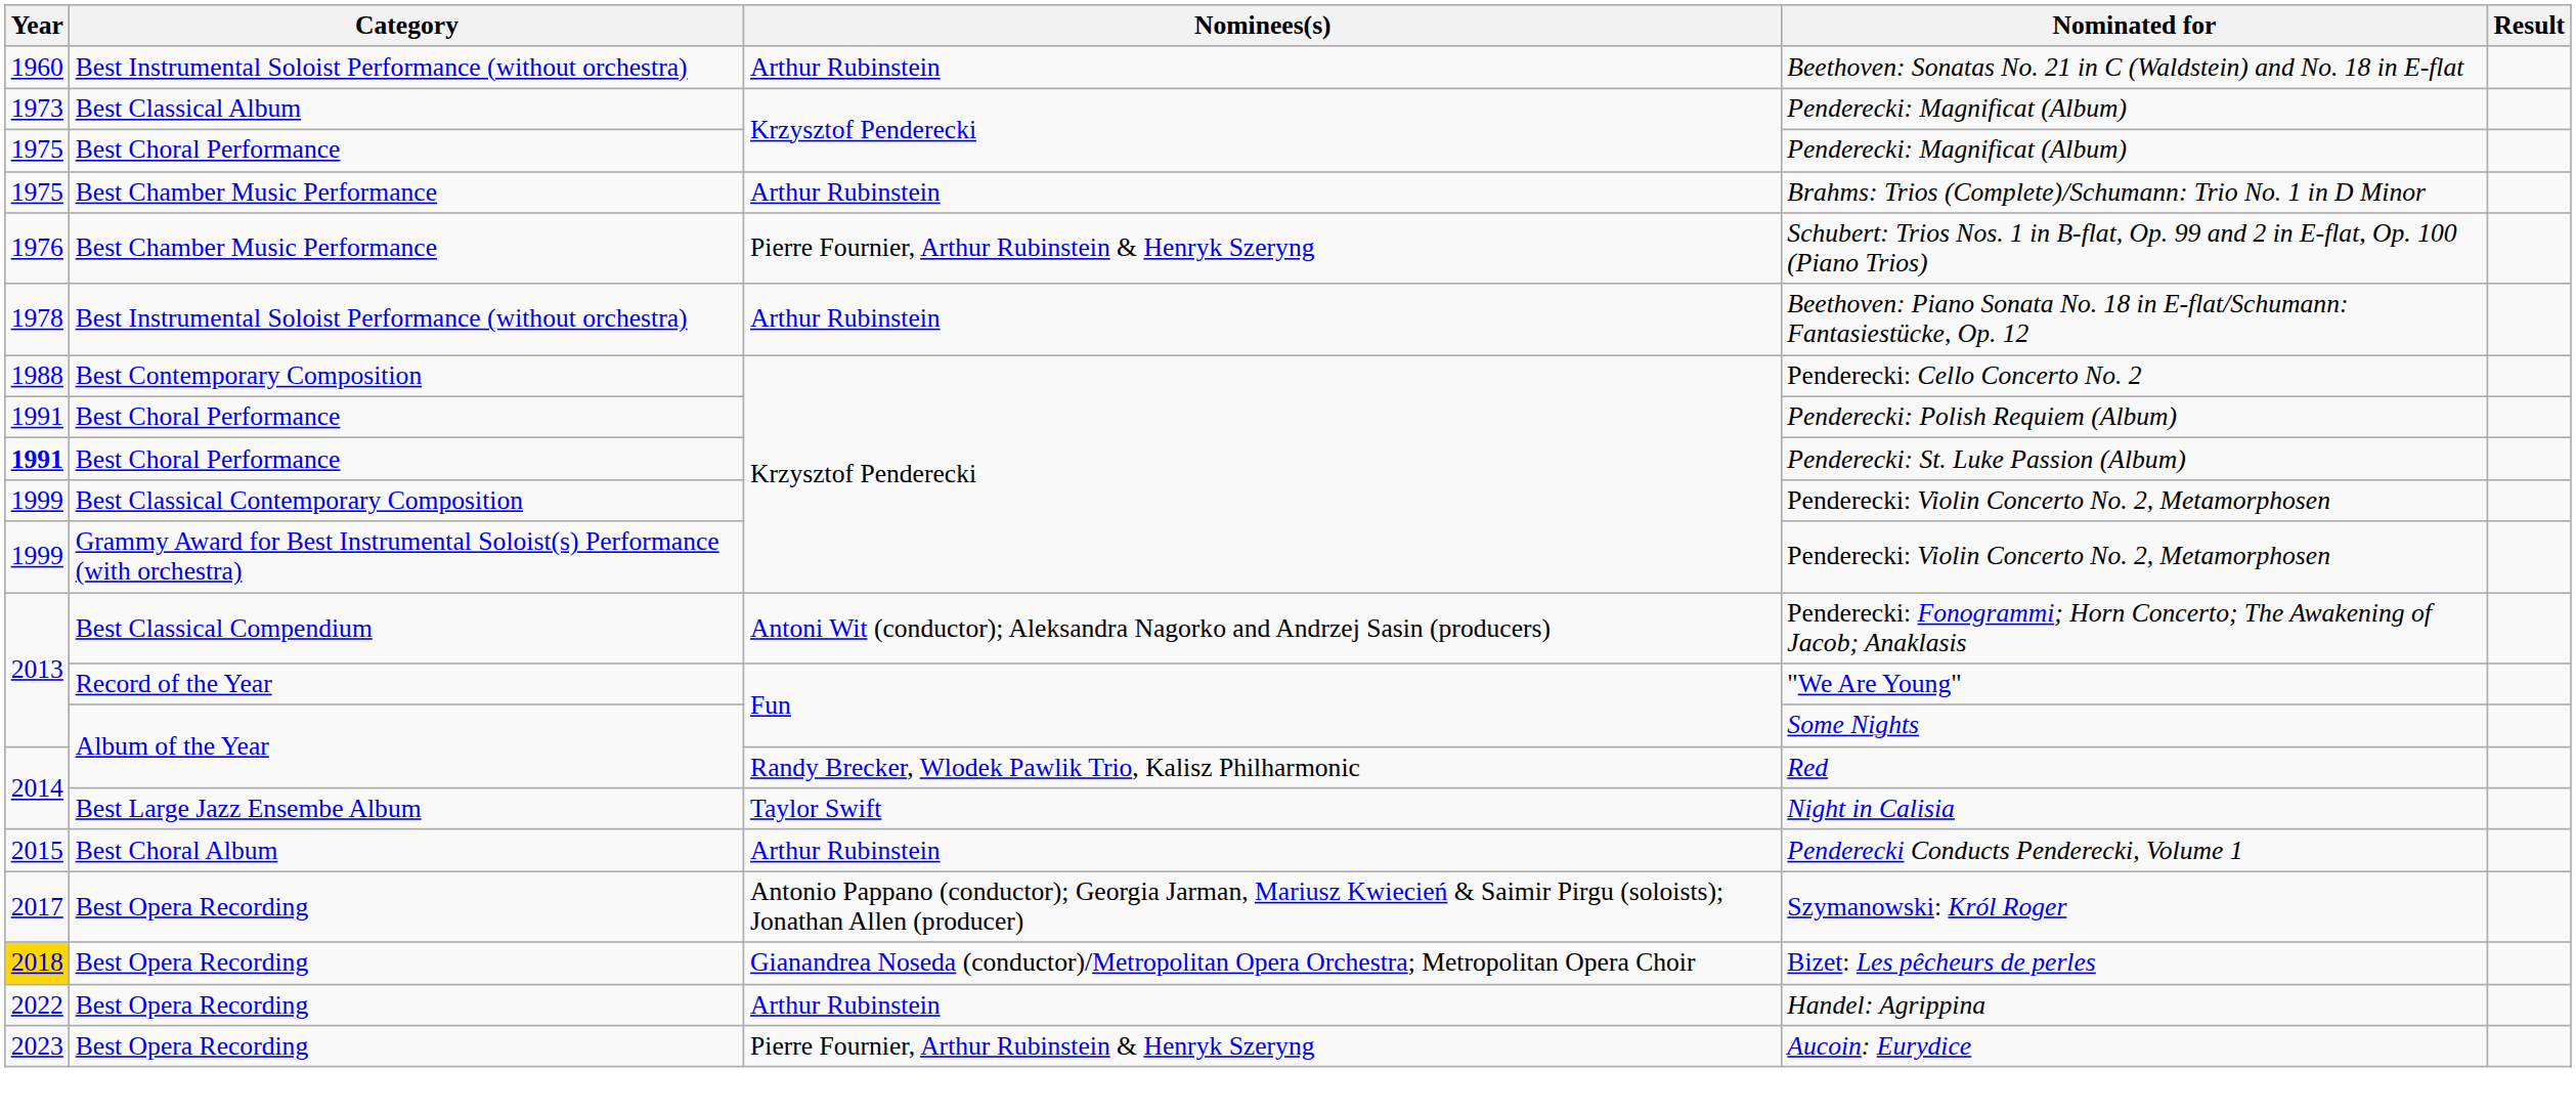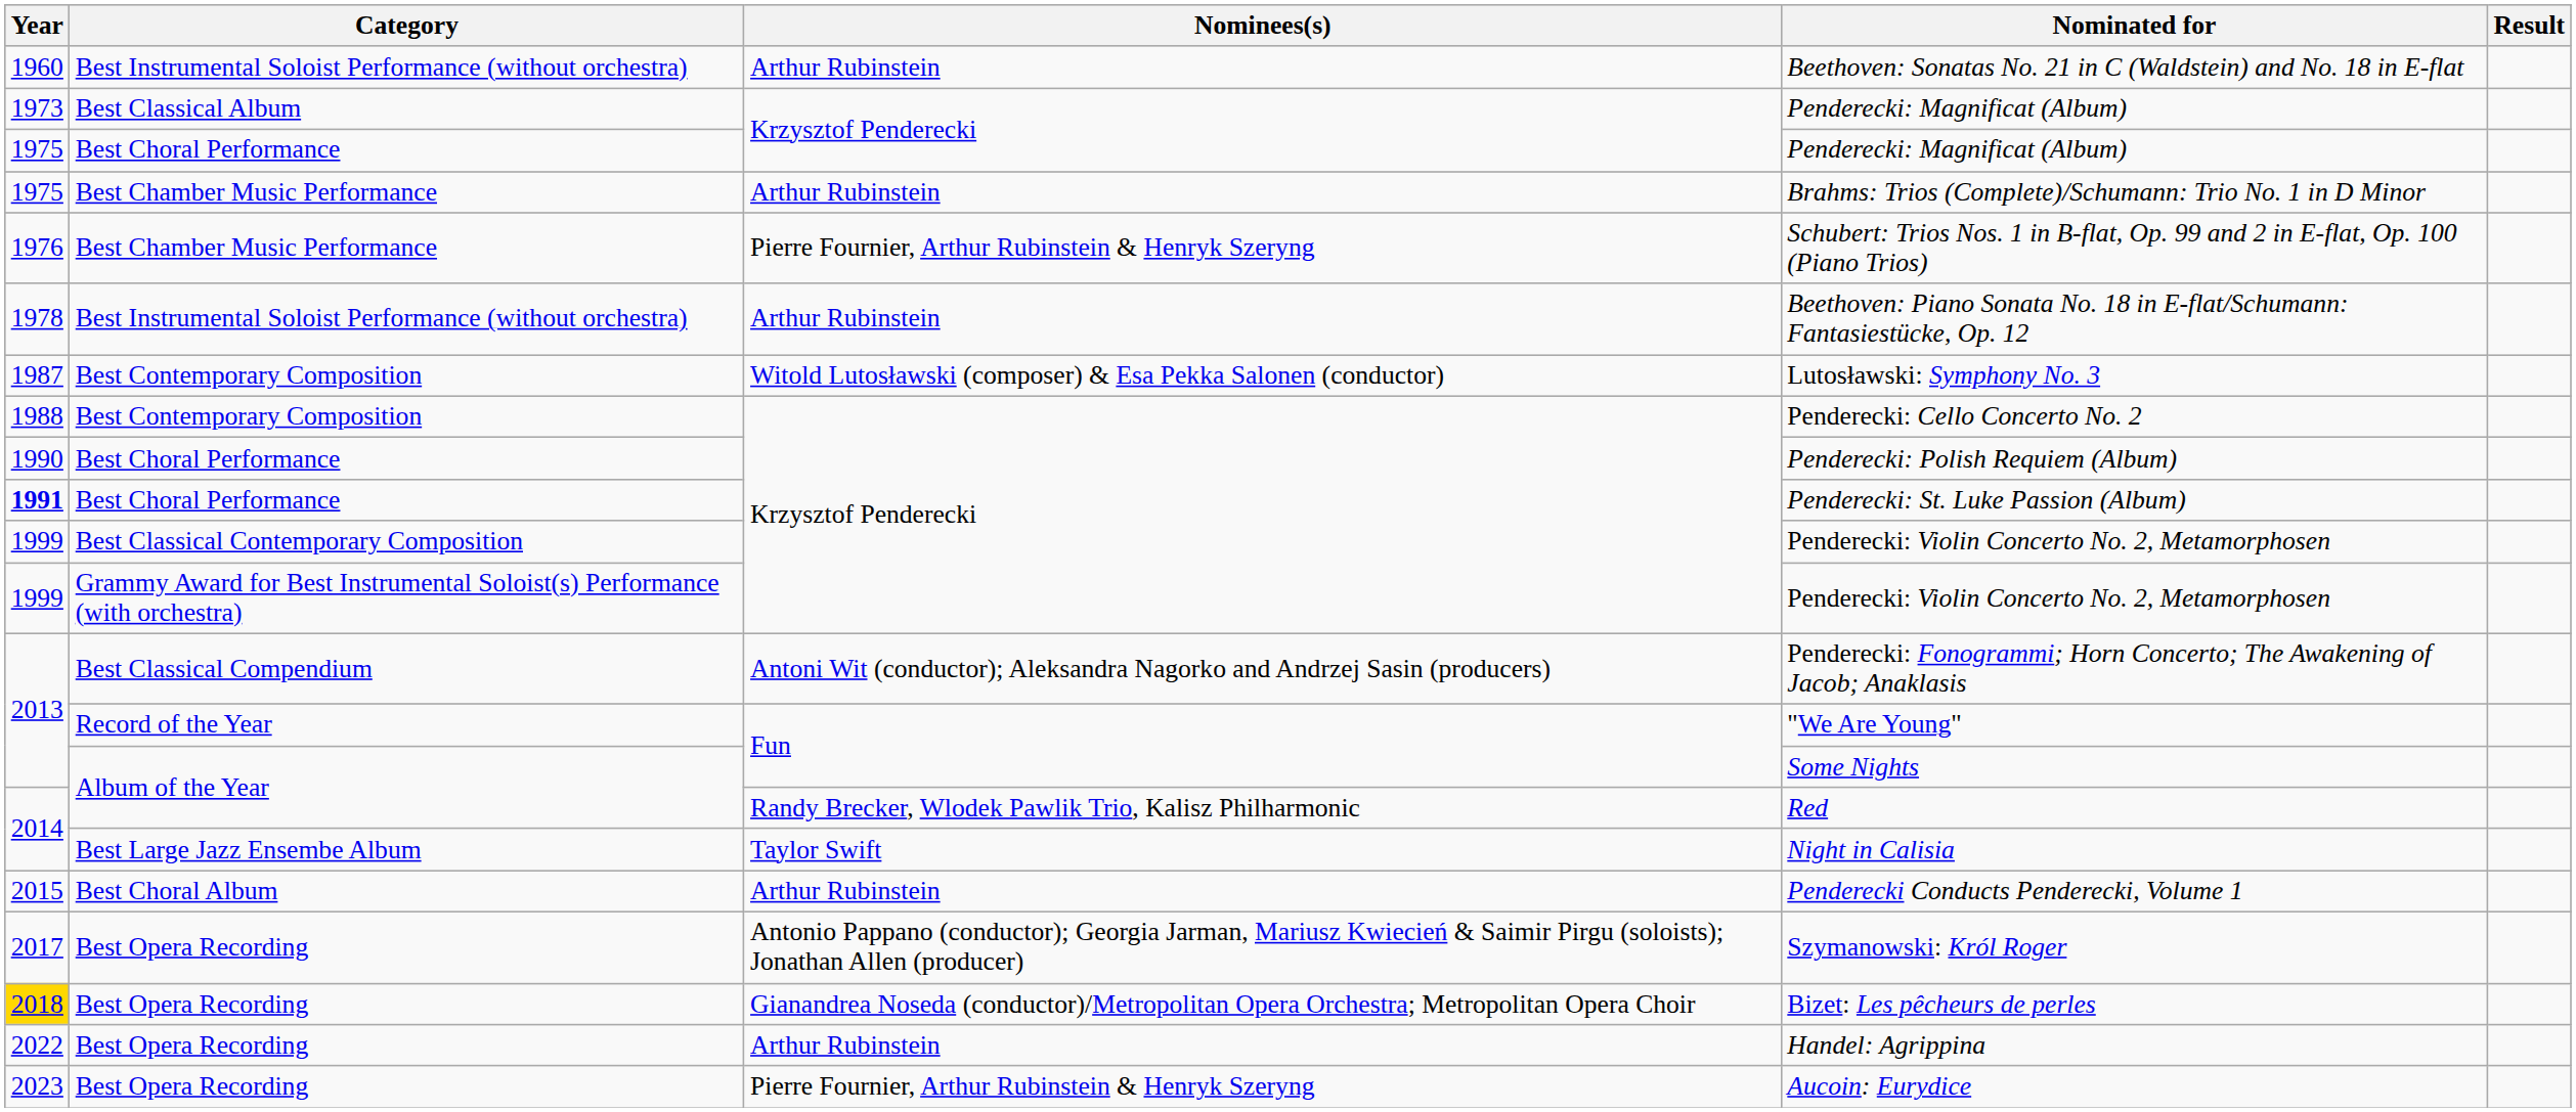 <table class="wikitable">
 <tr>
 <th>Year</th>
 <th>Category</th>
 <th>Nominees(s)</th>
 <th>Nominated for</th>
 <th>Result</th>
 </tr>
 <tr>
 <td><a href='#'>1960</a></td>
 <td><a href='#'>Best Instrumental Soloist Performance (without orchestra)</a></td>
 <td><a href='#'>Arthur Rubinstein</a></td>
 <td><em>Beethoven: Sonatas No. 21 in C (Waldstein) and No. 18 in E-flat</em></td>
 <td></td>
 </tr>
 <tr>
 <td><a href='#'>1973</a></td>
 <td><a href='#'>Best Classical Album</a></td>
 <td rowspan=2><a href='#'>Krzysztof Penderecki</a></td>
 <td><em>Penderecki: Magnificat (Album)</em></td>
 <td></td>
 </tr>
 <tr>
 <td><a href='#'>1975</a></td>
 <td><a href='#'>Best Choral Performance</a></td>
 <td><em>Penderecki: Magnificat (Album)</em></td>
 <td></td>
 </tr>
 <tr>
 <td><a href='#'>1975</a></td>
 <td><a href='#'>Best Chamber Music Performance</a></td>
 <td><a href='#'>Arthur Rubinstein</a></td>
 <td><em>Brahms: Trios (Complete)/Schumann: Trio No. 1 in D Minor</em></td>
 <td></td>
 </tr>
 <tr>
 <td><a href='#'>1976</a></td>
 <td><a href='#'>Best Chamber Music Performance</a></td>
 <td>Pierre Fournier, <a href='#'>Arthur Rubinstein</a> & <a href='#'>Henryk Szeryng</a></td>
 <td><em>Schubert: Trios Nos. 1 in B-flat, Op. 99 and 2 in E-flat, Op. 100 (Piano Trios)</em></td>
 <td></td>
 </tr>
 <tr>
 <td><a href='#'>1978</a></td>
 <td><a href='#'>Best Instrumental Soloist Performance (without orchestra)</a></td>
 <td><a href='#'>Arthur Rubinstein</a></td>
 <td><em>Beethoven: Piano Sonata No. 18 in E-flat/Schumann: Fantasiestücke, Op. 12</em></td>
 <td></td>
 </tr>
 <tr>
+<td><a href='#'>1987</a></td>
+<td><a href='#'>Best Contemporary Composition</a></td>
+<td><a href='#'>Witold Lutosławski</a> (composer) & <a href='#'>Esa Pekka Salonen</a> (conductor)</td>
+<td>Lutosławski: <em><a href='#'>Symphony No. 3</a></em></td>
+<td></td>
+</tr>
+<tr>
 <td><a href='#'>1988</a></td>
 <td><a href='#'>Best Contemporary Composition</a></td>
 <td rowspan=5>Krzysztof Penderecki</td>
 <td>Penderecki: <em>Cello Concerto No. 2</em></td>
 <td></td>
 </tr>
 <tr>
-<td><a href='#'>1991</a></td>
+<td><a href='#'>1990</a></td>
 <td><a href='#'>Best Choral Performance</a></td>
 <td><em>Penderecki: Polish Requiem (Album)</em></td>
 <td></td>
 </tr>
 <tr>
 <td><strong><a href='#'>1991</a></strong></td>
 <td><a href='#'>Best Choral Performance</a></td>
 <td><em>Penderecki: St. Luke Passion (Album)</em></td>
 <td></td>
 </tr>
 <tr>
 <td><a href='#'>1999</a></td>
 <td><a href='#'>Best Classical Contemporary Composition</a></td>
 <td>Penderecki: <em>Violin Concerto No. 2, Metamorphosen</em></td>
 <td></td>
 </tr>
 <tr>
 <td><a href='#'>1999</a></td>
 <td><a href='#'>Grammy Award for Best Instrumental Soloist(s) Performance (with orchestra)</a></td>
 <td>Penderecki: <em>Violin Concerto No. 2, Metamorphosen</em></td>
 <td></td>
 </tr>
 <tr>
 <td rowspan=3><a href='#'>2013</a></td>
 <td><a href='#'>Best Classical Compendium</a></td>
 <td><a href='#'>Antoni Wit</a> (conductor); Aleksandra Nagorko and Andrzej Sasin (producers)</td>
 <td>Penderecki:  <em><a href='#'>Fonogrammi</a>; Horn Concerto; The Awakening of Jacob; Anaklasis</em> </td>
 <td></td>
 </tr>
 <tr>
 <td><a href='#'>Record of the Year</a></td>
 <td rowspan=2><a href='#'>Fun</a></td>
 <td>"<a href='#'>We Are Young</a>"</td>
 <td></td>
 </tr>
 <tr>
 <td rowspan=2><a href='#'>Album of the Year</a></td>
 <td><em><a href='#'>Some Nights</a></em></td>
 <td></td>
 </tr>
 <tr>
 <td rowspan=2><a href='#'>2014</a></td>
 <td><a href='#'>Randy Brecker</a>, <a href='#'>Wlodek Pawlik Trio</a>, Kalisz Philharmonic</td>
 <td><em><a href='#'>Red</a></em></td>
 <td></td>
 </tr>
 <tr>
 <td><a href='#'>Best Large Jazz Ensembe Album</a></td>
 <td><a href='#'>Taylor Swift</a></td>
 <td><em><a href='#'>Night in Calisia</a></em> </td>
 <td></td>
 </tr>
 <tr>
 <td><a href='#'>2015</a></td>
 <td><a href='#'>Best Choral Album</a></td>
 <td><a href='#'>Arthur Rubinstein</a></td>
 <td><em><a href='#'>Penderecki</a> Conducts Penderecki, Volume 1</em></td>
 <td></td>
 </tr>
 <tr>
 <td><a href='#'>2017</a></td>
 <td><a href='#'>Best Opera Recording</a></td>
 <td>Antonio Pappano (conductor); Georgia Jarman, <a href='#'>Mariusz Kwiecień</a> & Saimir Pirgu (soloists); Jonathan Allen (producer)</td>
 <td><a href='#'>Szymanowski</a>: <em><a href='#'>Król Roger</a></em></td>
 <td></td>
 </tr>
 <tr>
 <td style="background: gold;"><a href='#'>2018</a></td>
 <td><a href='#'>Best Opera Recording</a></td>
 <td><a href='#'>Gianandrea Noseda</a> (conductor)/<a href='#'>Metropolitan Opera Orchestra</a>; Metropolitan Opera Choir </td>
 <td><a href='#'>Bizet</a>: <em><a href='#'>Les pêcheurs de perles</a></em></td>
 <td></td>
 </tr>
 <tr>
 <td><a href='#'>2022</a></td>
 <td><a href='#'>Best Opera Recording</a></td>
 <td><a href='#'>Arthur Rubinstein</a></td>
 <td><em> Handel: Agrippina</em></td>
 <td></td>
 </tr>
 <tr>
 <td><a href='#'>2023</a></td>
 <td><a href='#'>Best Opera Recording</a></td>
 <td>Pierre Fournier, <a href='#'>Arthur Rubinstein</a> & <a href='#'>Henryk Szeryng</a></td>
 <td><em><a href='#'>Aucoin</a>: <a href='#'>Eurydice</a></em></td>
 <td></td>
 </tr>
 </table>
